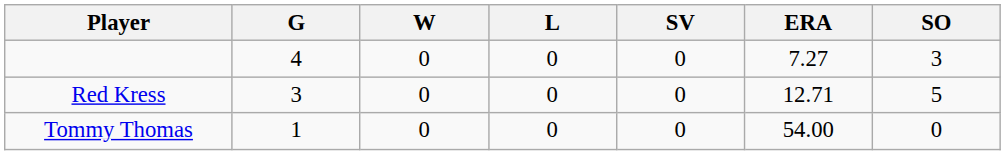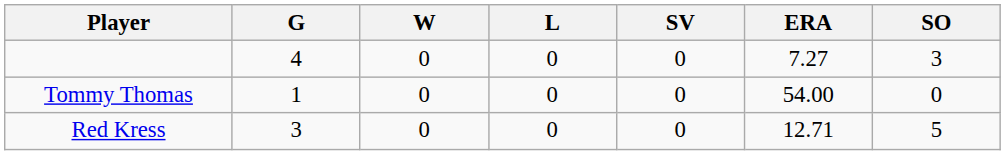 <table class="wikitable sortable">
 <tr>
 <th bgcolor="#DDDDFF" width="16%">Player</th>
 <th bgcolor="#DDDDFF" width="9%">G</th>
 <th bgcolor="#DDDDFF" width="9%">W</th>
 <th bgcolor="#DDDDFF" width="9%">L</th>
 <th bgcolor="#DDDDFF" width="9%">SV</th>
 <th bgcolor="#DDDDFF" width="9%">ERA</th>
 <th bgcolor="#DDDDFF" width="9%">SO</th>
 </tr>
 <tr align="center">
 <td></td>
 <td>4</td>
 <td>0</td>
 <td>0</td>
 <td>0</td>
 <td>7.27</td>
 <td>3</td>
 </tr>
+<tr align=center>
+<td><a href='#'>Tommy Thomas</a></td>
+<td>1</td>
+<td>0</td>
+<td>0</td>
+<td>0</td>
+<td>54.00</td>
+<td>0</td>
+</tr>
 <tr align="center">
 <td><a href='#'>Red Kress</a></td>
 <td>3</td>
 <td>0</td>
 <td>0</td>
 <td>0</td>
 <td>12.71</td>
 <td>5</td>
 </tr>
-<tr align=center>
-<td><a href='#'>Tommy Thomas</a></td>
-<td>1</td>
-<td>0</td>
-<td>0</td>
-<td>0</td>
-<td>54.00</td>
-<td>0</td>
-</tr>
 </table>
